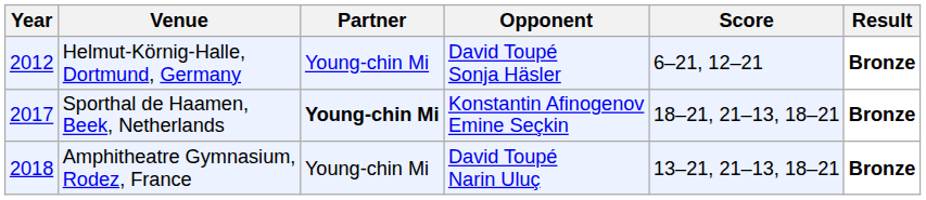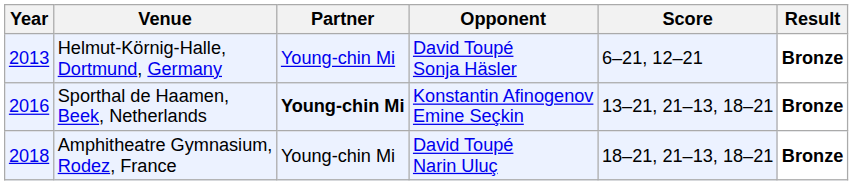 <table class="sortable wikitable" style="font-size: 90%;">
 <tr>
 <th>Year</th>
 <th>Venue</th>
 <th>Partner</th>
 <th>Opponent</th>
 <th>Score</th>
 <th>Result</th>
 </tr>
 <tr style="background:#ECF2FF">
-<td align="center"><a href='#'>2012</a></td>
+<td align="center"><a href='#'>2013</a></td>
 <td align="left">Helmut-Körnig-Halle,<br><a href='#'>Dortmund</a>, <a href='#'>Germany</a></td>
 <td> <a href='#'>Young-chin Mi</a></td>
 <td align="left"> <a href='#'>David Toupé</a><br> <a href='#'>Sonja Häsler</a></td>
 <td align="left">6–21, 12–21</td>
 <td style="text-align:left; background:white"> <strong>Bronze</strong></td>
 </tr>
 <tr style="background:#ECF2FF">
-<td align="center"><a href='#'>2017</a></td>
+<td align="center"><a href='#'>2016</a></td>
 <td align="left">Sporthal de Haamen,<br><a href='#'>Beek</a>, Netherlands</td>
 <td><strong> Young-chin Mi</strong></td>
 <td align="left"> <a href='#'>Konstantin Afinogenov</a><br> <a href='#'>Emine Seçkin</a></td>
-<td align="left">18–21, 21–13, 18–21</td>
+<td align="left">13–21, 21–13, 18–21</td>
 <td style="text-align:left; background:white"> <strong>Bronze</strong></td>
 </tr>
 <tr style="background:#ECF2FF">
 <td align="center"><a href='#'>2018</a></td>
 <td align="left">Amphitheatre Gymnasium,<br><a href='#'>Rodez</a>, France</td>
 <td> Young-chin Mi</td>
 <td align="left"> <a href='#'>David Toupé</a><br> <a href='#'>Narin Uluç</a></td>
-<td align="left">13–21, 21–13, 18–21</td>
+<td align="left">18–21, 21–13, 18–21</td>
 <td style="text-align:left; background:white"> <strong>Bronze</strong></td>
 </tr>
 </table>
